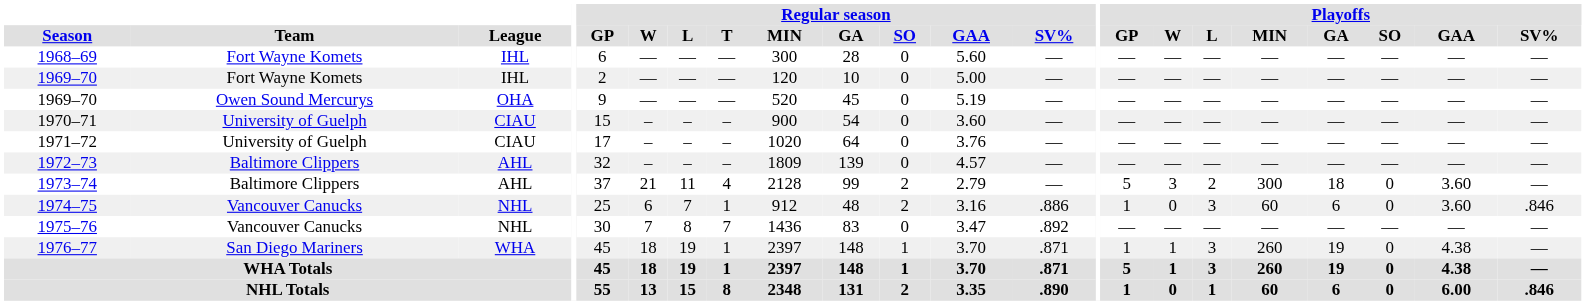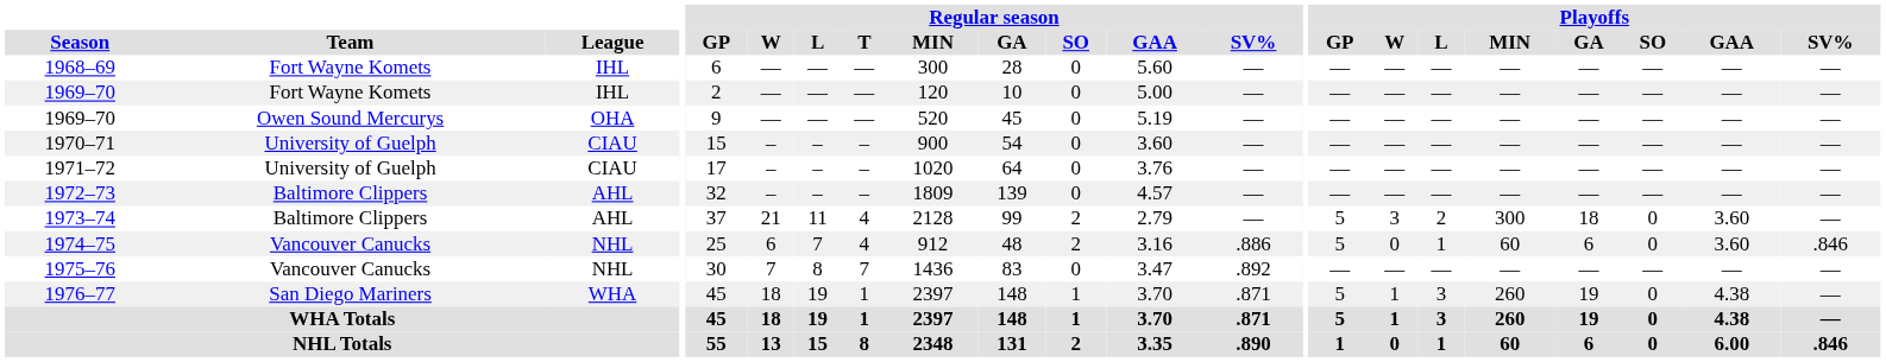 <table border="0" cellpadding="1" cellspacing="0" style="width:75%; text-align:center;">
 <tr bgcolor="#e0e0e0">
 <th colspan="3" bgcolor="#ffffff"></th>
 <th rowspan="99" bgcolor="#ffffff"></th>
 <th colspan="9" bgcolor="#e0e0e0"><a href='#'>Regular season</a></th>
 <th rowspan="99" bgcolor="#ffffff"></th>
 <th colspan="8" bgcolor="#e0e0e0"><a href='#'>Playoffs</a></th>
 </tr>
 <tr bgcolor="#e0e0e0">
 <th><a href='#'>Season</a></th>
 <th>Team</th>
 <th>League</th>
 <th>GP</th>
 <th>W</th>
 <th>L</th>
 <th>T</th>
 <th>MIN</th>
 <th>GA</th>
 <th><a href='#'>SO</a></th>
 <th><a href='#'>GAA</a></th>
 <th><a href='#'>SV%</a></th>
 <th>GP</th>
 <th>W</th>
 <th>L</th>
 <th>MIN</th>
 <th>GA</th>
 <th>SO</th>
 <th>GAA</th>
 <th>SV%</th>
 </tr>
 <tr>
 <td><a href='#'>1968–69</a></td>
 <td><a href='#'>Fort Wayne Komets</a></td>
 <td><a href='#'>IHL</a></td>
 <td>6</td>
 <td>—</td>
 <td>—</td>
 <td>—</td>
 <td>300</td>
 <td>28</td>
 <td>0</td>
 <td>5.60</td>
 <td>—</td>
 <td>—</td>
 <td>—</td>
 <td>—</td>
 <td>—</td>
 <td>—</td>
 <td>—</td>
 <td>—</td>
 <td>—</td>
 </tr>
 <tr bgcolor="#f0f0f0">
 <td><a href='#'>1969–70</a></td>
 <td>Fort Wayne Komets</td>
 <td>IHL</td>
 <td>2</td>
 <td>—</td>
 <td>—</td>
 <td>—</td>
 <td>120</td>
 <td>10</td>
 <td>0</td>
 <td>5.00</td>
 <td>—</td>
 <td>—</td>
 <td>—</td>
 <td>—</td>
 <td>—</td>
 <td>—</td>
 <td>—</td>
 <td>—</td>
 <td>—</td>
 </tr>
 <tr>
 <td>1969–70</td>
 <td><a href='#'>Owen Sound Mercurys</a></td>
 <td><a href='#'>OHA</a></td>
 <td>9</td>
 <td>—</td>
 <td>—</td>
 <td>—</td>
 <td>520</td>
 <td>45</td>
 <td>0</td>
 <td>5.19</td>
 <td>—</td>
 <td>—</td>
 <td>—</td>
 <td>—</td>
 <td>—</td>
 <td>—</td>
 <td>—</td>
 <td>—</td>
 <td>—</td>
 </tr>
 <tr bgcolor="#f0f0f0">
 <td>1970–71</td>
 <td><a href='#'>University of Guelph</a></td>
 <td><a href='#'>CIAU</a></td>
 <td>15</td>
 <td>–</td>
 <td>–</td>
 <td>–</td>
 <td>900</td>
 <td>54</td>
 <td>0</td>
 <td>3.60</td>
 <td>—</td>
 <td>—</td>
 <td>—</td>
 <td>—</td>
 <td>—</td>
 <td>—</td>
 <td>—</td>
 <td>—</td>
 <td>—</td>
 </tr>
 <tr>
 <td>1971–72</td>
 <td>University of Guelph</td>
 <td>CIAU</td>
 <td>17</td>
 <td>–</td>
 <td>–</td>
 <td>–</td>
 <td>1020</td>
 <td>64</td>
 <td>0</td>
 <td>3.76</td>
 <td>—</td>
 <td>—</td>
 <td>—</td>
 <td>—</td>
 <td>—</td>
 <td>—</td>
 <td>—</td>
 <td>—</td>
 <td>—</td>
 </tr>
 <tr bgcolor="#f0f0f0">
 <td><a href='#'>1972–73</a></td>
 <td><a href='#'>Baltimore Clippers</a></td>
 <td><a href='#'>AHL</a></td>
 <td>32</td>
 <td>–</td>
 <td>–</td>
 <td>–</td>
 <td>1809</td>
 <td>139</td>
 <td>0</td>
 <td>4.57</td>
 <td>—</td>
 <td>—</td>
 <td>—</td>
 <td>—</td>
 <td>—</td>
 <td>—</td>
 <td>—</td>
 <td>—</td>
 <td>—</td>
 </tr>
 <tr>
 <td><a href='#'>1973–74</a></td>
 <td>Baltimore Clippers</td>
 <td>AHL</td>
 <td>37</td>
 <td>21</td>
 <td>11</td>
 <td>4</td>
 <td>2128</td>
 <td>99</td>
 <td>2</td>
 <td>2.79</td>
 <td>—</td>
 <td>5</td>
 <td>3</td>
 <td>2</td>
 <td>300</td>
 <td>18</td>
 <td>0</td>
 <td>3.60</td>
 <td>—</td>
 </tr>
 <tr bgcolor="#f0f0f0">
 <td><a href='#'>1974–75</a></td>
 <td><a href='#'>Vancouver Canucks</a></td>
 <td><a href='#'>NHL</a></td>
 <td>25</td>
 <td>6</td>
 <td>7</td>
-<td>1</td>
+<td>4</td>
 <td>912</td>
 <td>48</td>
 <td>2</td>
 <td>3.16</td>
 <td>.886</td>
+<td>5</td>
+<td>0</td>
 <td>1</td>
-<td>0</td>
-<td>3</td>
 <td>60</td>
 <td>6</td>
 <td>0</td>
 <td>3.60</td>
 <td>.846</td>
 </tr>
 <tr>
 <td><a href='#'>1975–76</a></td>
 <td>Vancouver Canucks</td>
 <td>NHL</td>
 <td>30</td>
 <td>7</td>
 <td>8</td>
 <td>7</td>
 <td>1436</td>
 <td>83</td>
 <td>0</td>
 <td>3.47</td>
 <td>.892</td>
 <td>—</td>
 <td>—</td>
 <td>—</td>
 <td>—</td>
 <td>—</td>
 <td>—</td>
 <td>—</td>
 <td>—</td>
 </tr>
 <tr bgcolor="#f0f0f0">
 <td><a href='#'>1976–77</a></td>
 <td><a href='#'>San Diego Mariners</a></td>
 <td><a href='#'>WHA</a></td>
 <td>45</td>
 <td>18</td>
 <td>19</td>
 <td>1</td>
 <td>2397</td>
 <td>148</td>
 <td>1</td>
 <td>3.70</td>
 <td>.871</td>
-<td>1</td>
+<td>5</td>
 <td>1</td>
 <td>3</td>
 <td>260</td>
 <td>19</td>
 <td>0</td>
 <td>4.38</td>
 <td>—</td>
 </tr>
 <tr bgcolor="#e0e0e0">
 <th colspan="3" align="center">WHA Totals</th>
 <th>45</th>
 <th>18</th>
 <th>19</th>
 <th>1</th>
 <th>2397</th>
 <th>148</th>
 <th>1</th>
 <th>3.70</th>
 <th>.871</th>
 <th>5</th>
 <th>1</th>
 <th>3</th>
 <th>260</th>
 <th>19</th>
 <th>0</th>
 <th>4.38</th>
 <th>—</th>
 </tr>
 <tr bgcolor="#e0e0e0">
 <th colspan="3" align="center">NHL Totals</th>
 <th>55</th>
 <th>13</th>
 <th>15</th>
 <th>8</th>
 <th>2348</th>
 <th>131</th>
 <th>2</th>
 <th>3.35</th>
 <th>.890</th>
 <th>1</th>
 <th>0</th>
 <th>1</th>
 <th>60</th>
 <th>6</th>
 <th>0</th>
 <th>6.00</th>
 <th>.846</th>
 </tr>
 </table>
